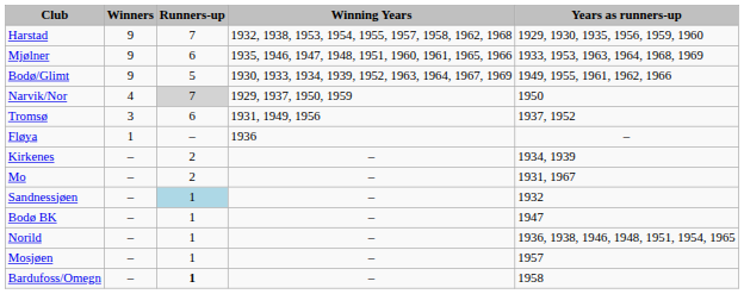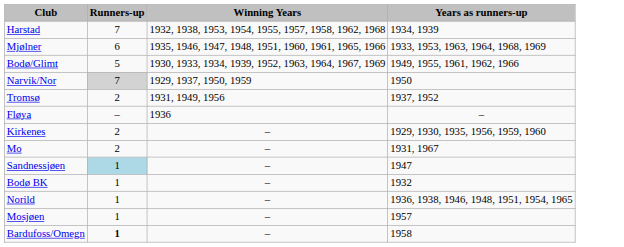 <table class="wikitable plainrowheaders">
 <tr>
 <th scope="col" style="background:silver; width=100 px;"><strong>Club</strong></th>
-<th scope="col" style="background:silver; width=50 px;"><strong>Winners</strong></th>
 <th scope="col" style="background:silver; width=50 px;"><strong>Runners-up</strong></th>
 <th scope="col" style="background:silver; width=600 px;"><strong>Winning Years</strong></th>
 <th scope="col" style="background:silver; width=300 px;"><strong>Years as runners-up</strong></th>
 </tr>
 <tr>
 <td><a href='#'>Harstad</a></td>
-<td align=center>9</td>
 <td align=center>7</td>
 <td>1932, 1938, 1953, 1954, 1955, 1957, 1958, 1962, 1968</td>
-<td>1929, 1930, 1935, 1956, 1959, 1960</td>
+<td>1934, 1939</td>
 </tr>
 <tr>
 <td><a href='#'>Mjølner</a></td>
-<td align=center>9</td>
 <td align=center>6</td>
 <td>1935, 1946, 1947, 1948, 1951, 1960, 1961, 1965, 1966</td>
 <td>1933, 1953, 1963, 1964, 1968, 1969</td>
 </tr>
 <tr>
 <td><a href='#'>Bodø/Glimt</a></td>
-<td align=center>9</td>
 <td align=center>5</td>
 <td>1930, 1933, 1934, 1939, 1952, 1963, 1964, 1967, 1969</td>
 <td>1949, 1955, 1961, 1962, 1966</td>
 </tr>
 <tr>
 <td><a href='#'>Narvik/Nor</a></td>
-<td align=center>4</td>
 <td align=center style="background: lightgrey;">7</td>
 <td>1929, 1937, 1950, 1959</td>
 <td>1950</td>
 </tr>
 <tr>
 <td><a href='#'>Tromsø</a></td>
-<td align=center>3</td>
-<td align=center>6</td>
+<td align=center>2</td>
 <td>1931, 1949, 1956</td>
 <td>1937, 1952</td>
 </tr>
 <tr>
 <td><a href='#'>Fløya</a></td>
-<td align=center>1</td>
 <td align=center>–</td>
 <td>1936</td>
 <td align=center>–</td>
 </tr>
 <tr>
 <td><a href='#'>Kirkenes</a></td>
-<td align=center>–</td>
 <td align=center>2</td>
 <td align=center>–</td>
-<td>1934, 1939</td>
+<td>1929, 1930, 1935, 1956, 1959, 1960</td>
 </tr>
 <tr>
 <td><a href='#'>Mo</a></td>
-<td align=center>–</td>
 <td align=center>2</td>
 <td align=center>–</td>
 <td>1931, 1967</td>
 </tr>
 <tr>
 <td><a href='#'>Sandnessjøen</a></td>
+<td align=center style="background: lightblue;">1</td>
 <td align=center>–</td>
-<td align=center style="background: lightblue;">1</td>
+<td>1947</td>
+</tr>
+<tr>
+<td><a href='#'>Bodø BK</a></td>
+<td align=center>1</td>
 <td align=center>–</td>
 <td>1932</td>
 </tr>
 <tr>
-<td><a href='#'>Bodø BK</a></td>
-<td align=center>–</td>
-<td align=center>1</td>
-<td align=center>–</td>
-<td>1947</td>
-</tr>
-<tr>
 <td><a href='#'>Norild</a></td>
-<td align=center>–</td>
 <td align=center>1</td>
 <td align=center>–</td>
 <td>1936, 1938, 1946, 1948, 1951, 1954, 1965</td>
 </tr>
 <tr>
 <td><a href='#'>Mosjøen</a></td>
-<td align=center>–</td>
 <td align=center>1</td>
 <td align=center>–</td>
 <td>1957</td>
 </tr>
 <tr>
 <td><a href='#'>Bardufoss/Omegn</a></td>
-<td align=center>–</td>
 <td align=center><strong>1</strong></td>
 <td align=center>–</td>
 <td>1958</td>
 </tr>
 </table>
